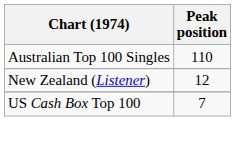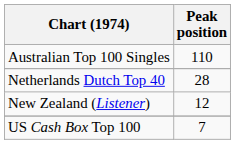 <table class="wikitable sortable">
 <tr>
 <th>Chart (1974)</th>
 <th>Peak<br>position</th>
 </tr>
 <tr>
 <td>Australian Top 100 Singles</td>
 <td align="center">110</td>
 </tr>
 <tr>
+</tr>
+<tr>
+<td>Netherlands <a href='#'>Dutch Top 40</a></td>
+<td align="center">28</td>
 </tr>
 <tr>
 <td>New Zealand (<em><a href='#'>Listener</a></em>)</td>
 <td style="text-align:center;">12</td>
 </tr>
 <tr>
 </tr>
 <tr>
 </tr>
 <tr>
 </tr>
 <tr>
 <td>US <em>Cash Box</em> Top 100</td>
 <td align="center">7</td>
 </tr>
 </table>
